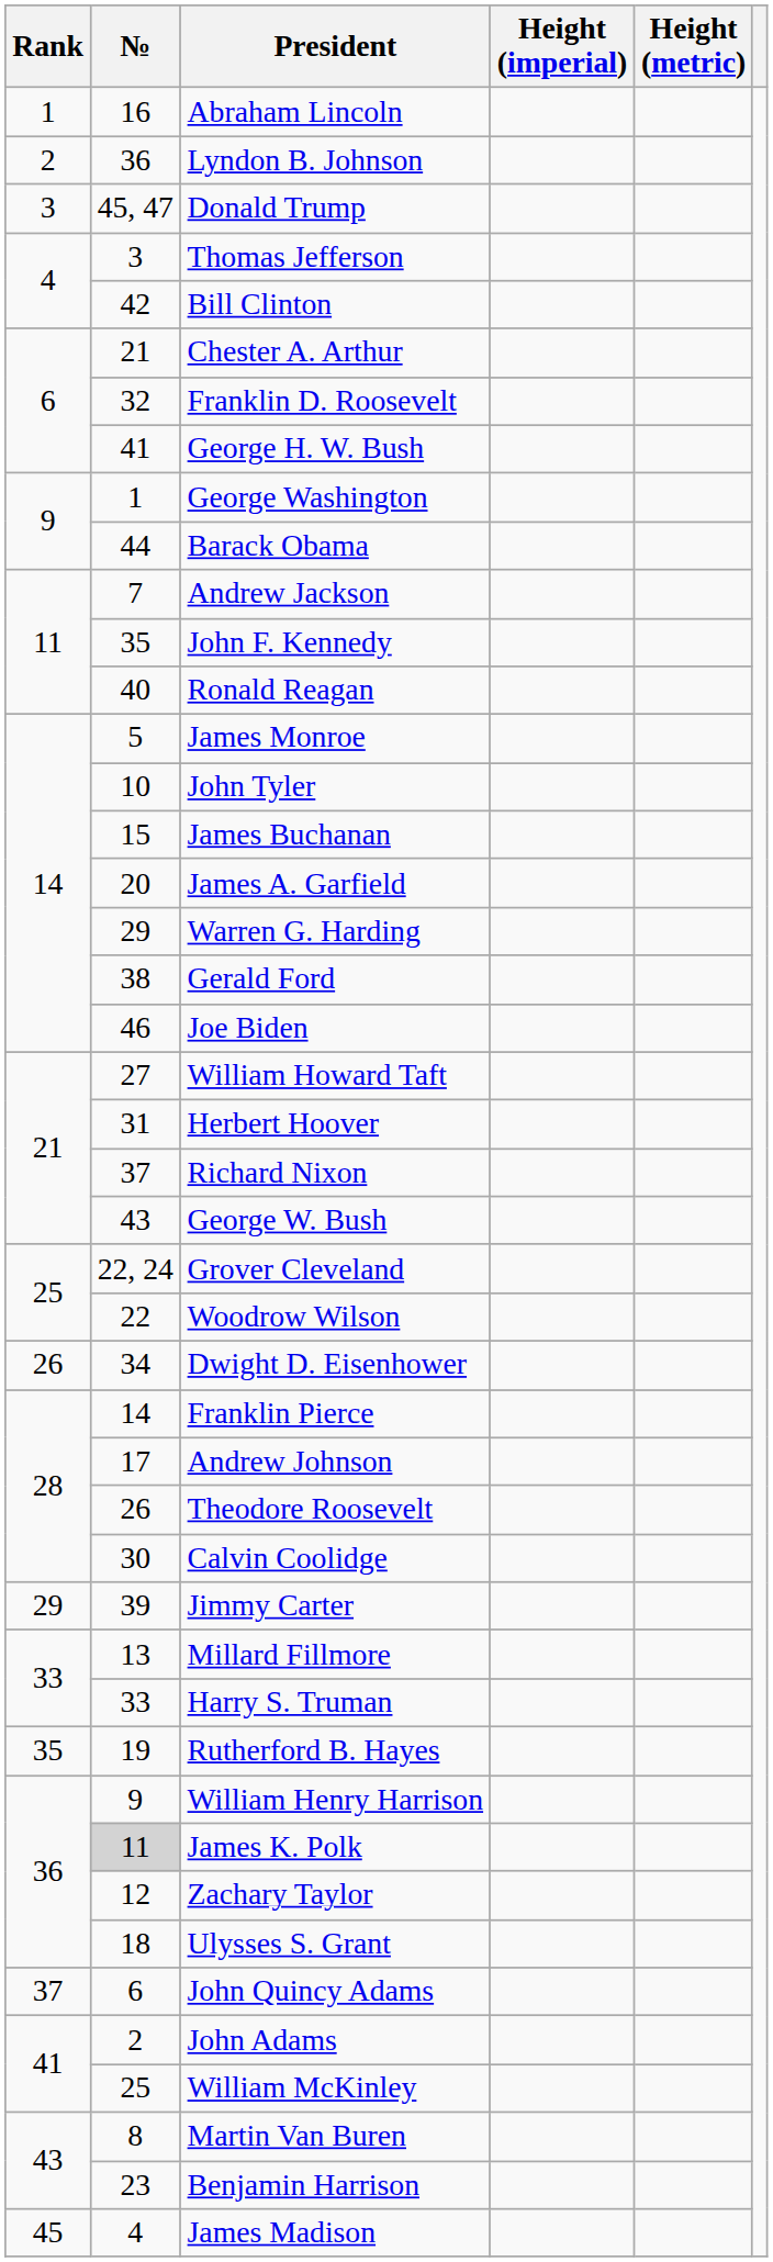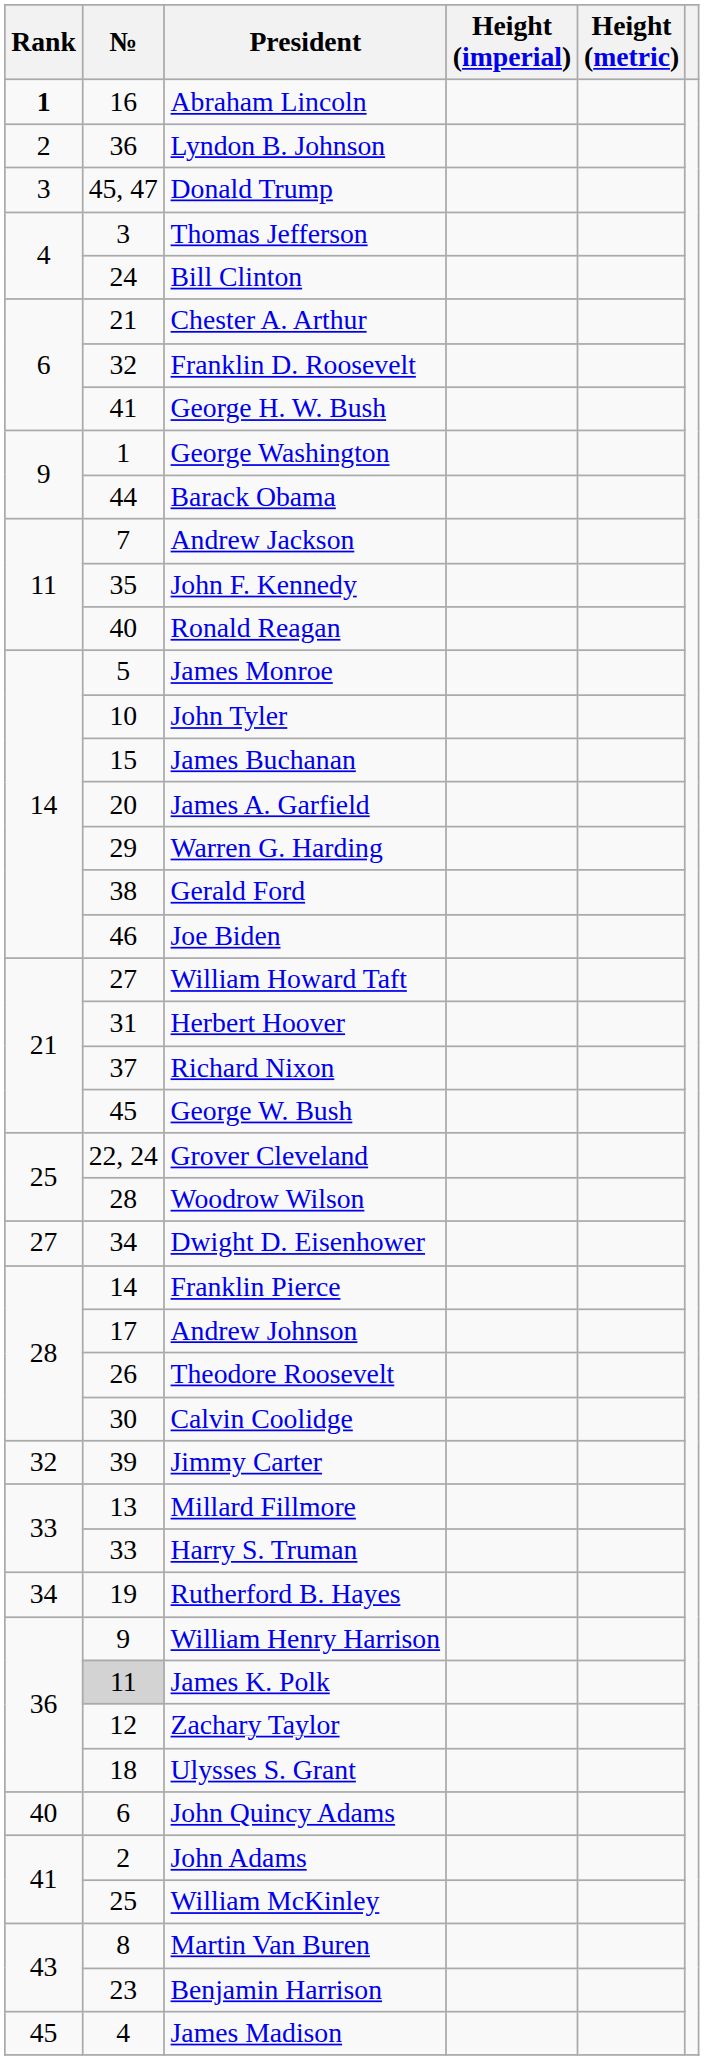 <table class="wikitable sortable sort-under-center sticky-header">
 <tr>
 <th>Rank</th>
 <th>№</th>
 <th>President</th>
 <th colspan="1">Height<br>(<a href='#'>imperial</a>)</th>
 <th>Height<br>(<a href='#'>metric</a>)</th>
 <th class=unsortable></th>
 </tr>
 <tr>
-<td align="center">1</td>
+<td align="center"><strong>1</strong></td>
 <td align="center">16</td>
 <td><a href='#'>Abraham Lincoln</a></td>
 <td></td>
 <td></td>
 </tr>
 <tr>
 <td align="center">2</td>
 <td align="center">36</td>
 <td><a href='#'>Lyndon B. Johnson</a></td>
 <td></td>
 <td></td>
 </tr>
 <tr>
 <td align="center">3</td>
 <td align="center">45, 47</td>
 <td><a href='#'>Donald Trump</a></td>
 <td></td>
 <td></td>
 </tr>
 <tr>
 <td rowspan="2" align="center">4</td>
 <td align="center">3</td>
 <td><a href='#'>Thomas Jefferson</a></td>
 <td></td>
 <td></td>
 </tr>
 <tr>
-<td align="center">42</td>
+<td align="center">24</td>
 <td><a href='#'>Bill Clinton</a></td>
 <td></td>
 <td></td>
 </tr>
 <tr>
 <td rowspan="3" align="center">6</td>
 <td align="center">21</td>
 <td><a href='#'>Chester A. Arthur</a></td>
 <td></td>
 <td></td>
 </tr>
 <tr>
 <td align="center">32</td>
 <td><a href='#'>Franklin D. Roosevelt</a></td>
 <td></td>
 <td></td>
 </tr>
 <tr>
 <td align="center">41</td>
 <td><a href='#'>George H. W. Bush</a></td>
 <td></td>
 <td></td>
 </tr>
 <tr>
 <td align="center" rowspan="2">9</td>
 <td align="center">1</td>
 <td><a href='#'>George Washington</a></td>
 <td></td>
 <td></td>
 </tr>
 <tr>
 <td align="center">44</td>
 <td><a href='#'>Barack Obama</a></td>
 <td></td>
 <td></td>
 </tr>
 <tr>
 <td align="center" rowspan="3">11</td>
 <td align="center">7</td>
 <td><a href='#'>Andrew Jackson</a></td>
 <td></td>
 <td></td>
 </tr>
 <tr>
 <td align="center">35</td>
 <td><a href='#'>John F. Kennedy</a></td>
 <td></td>
 <td></td>
 </tr>
 <tr>
 <td align="center">40</td>
 <td><a href='#'>Ronald Reagan</a></td>
 <td></td>
 <td></td>
 </tr>
 <tr>
 <td align="center" rowspan="7">14</td>
 <td align="center">5</td>
 <td><a href='#'>James Monroe</a></td>
 <td></td>
 <td><br></td>
 </tr>
 <tr>
 <td align="center">10</td>
 <td><a href='#'>John Tyler</a></td>
 <td></td>
 <td></td>
 </tr>
 <tr>
 <td align="center">15</td>
 <td><a href='#'>James Buchanan</a></td>
 <td></td>
 <td></td>
 </tr>
 <tr>
 <td align="center">20</td>
 <td><a href='#'>James A. Garfield</a></td>
 <td></td>
 <td></td>
 </tr>
 <tr>
 <td align="center">29</td>
 <td><a href='#'>Warren G. Harding</a></td>
 <td></td>
 <td></td>
 </tr>
 <tr>
 <td align="center">38</td>
 <td><a href='#'>Gerald Ford</a></td>
 <td></td>
 <td></td>
 </tr>
 <tr>
 <td align="center">46</td>
 <td><a href='#'>Joe Biden</a></td>
 <td></td>
 <td></td>
 </tr>
 <tr>
 <td rowspan="4" align="center">21</td>
 <td align="center">27</td>
 <td><a href='#'>William Howard Taft</a></td>
 <td></td>
 <td></td>
 </tr>
 <tr>
 <td align="center">31</td>
 <td><a href='#'>Herbert Hoover</a></td>
 <td></td>
 <td></td>
 </tr>
 <tr>
 <td align="center">37</td>
 <td><a href='#'>Richard Nixon</a></td>
 <td></td>
 <td></td>
 </tr>
 <tr>
-<td align="center">43</td>
+<td align="center">45</td>
 <td><a href='#'>George W. Bush</a></td>
 <td></td>
 <td></td>
 </tr>
 <tr>
 <td align="center" rowspan="2">25</td>
 <td align="center">22, 24</td>
 <td><a href='#'>Grover Cleveland</a></td>
 <td></td>
 <td></td>
 </tr>
 <tr>
-<td align="center">22</td>
+<td align="center">28</td>
 <td><a href='#'>Woodrow Wilson</a></td>
 <td></td>
 <td></td>
 </tr>
 <tr>
-<td align="center">26</td>
+<td align="center">27</td>
 <td align="center">34</td>
 <td><a href='#'>Dwight D. Eisenhower</a></td>
 <td></td>
 <td></td>
 </tr>
 <tr>
 <td align="center" rowspan="4">28</td>
 <td align="center">14</td>
 <td><a href='#'>Franklin Pierce</a></td>
 <td></td>
 <td></td>
 </tr>
 <tr>
 <td align="center">17</td>
 <td><a href='#'>Andrew Johnson</a></td>
 <td></td>
 <td></td>
 </tr>
 <tr>
 <td align="center">26</td>
 <td><a href='#'>Theodore Roosevelt</a></td>
 <td></td>
 <td></td>
 </tr>
 <tr>
 <td align="center">30</td>
 <td><a href='#'>Calvin Coolidge</a></td>
 <td></td>
 <td></td>
 </tr>
 <tr>
-<td align="center">29</td>
+<td align="center">32</td>
 <td align="center">39</td>
 <td><a href='#'>Jimmy Carter</a></td>
 <td></td>
 <td></td>
 </tr>
 <tr>
 <td align="center" rowspan="2">33</td>
 <td align="center">13</td>
 <td><a href='#'>Millard Fillmore</a></td>
 <td></td>
 <td></td>
 </tr>
 <tr>
 <td align="center">33</td>
 <td><a href='#'>Harry S. Truman</a></td>
 <td></td>
 <td></td>
 </tr>
 <tr>
-<td align="center">35</td>
+<td align="center">34</td>
 <td align="center">19</td>
 <td><a href='#'>Rutherford B. Hayes</a></td>
 <td></td>
 <td></td>
 </tr>
 <tr>
 <td align="center" rowspan="4">36</td>
 <td align="center">9</td>
 <td><a href='#'>William Henry Harrison</a></td>
 <td></td>
 <td></td>
 </tr>
 <tr>
 <td align="center" style="background: lightgrey;">11</td>
 <td><a href='#'>James K. Polk</a></td>
 <td></td>
 <td></td>
 </tr>
 <tr>
 <td align="center">12</td>
 <td><a href='#'>Zachary Taylor</a></td>
 <td></td>
 <td></td>
 </tr>
 <tr>
 <td align="center">18</td>
 <td><a href='#'>Ulysses S. Grant</a></td>
 <td></td>
 <td></td>
 </tr>
 <tr>
-<td align="center">37</td>
+<td align="center">40</td>
 <td align="center">6</td>
 <td><a href='#'>John Quincy Adams</a></td>
 <td></td>
 <td></td>
 </tr>
 <tr>
 <td align="center" rowspan="2">41</td>
 <td align="center">2</td>
 <td><a href='#'>John Adams</a></td>
 <td></td>
 <td></td>
 </tr>
 <tr>
 <td align="center">25</td>
 <td><a href='#'>William McKinley</a></td>
 <td></td>
 <td></td>
 </tr>
 <tr>
 <td align="center" rowspan="2">43</td>
 <td align="center">8</td>
 <td><a href='#'>Martin Van Buren</a></td>
 <td></td>
 <td></td>
 </tr>
 <tr>
 <td align="center">23</td>
 <td><a href='#'>Benjamin Harrison</a></td>
 <td></td>
 <td></td>
 </tr>
 <tr>
 <td align="center">45</td>
 <td align="center">4</td>
 <td><a href='#'>James Madison</a></td>
 <td></td>
 <td></td>
 </tr>
 </table>
